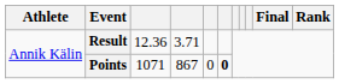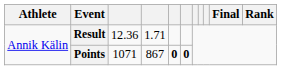 <table class=wikitable style=font-size:90%>
 <tr>
 <th>Athlete</th>
 <th>Event</th>
 <th></th>
 <th></th>
 <th></th>
 <th></th>
 <th></th>
 <th></th>
 <th></th>
 <th>Final</th>
 <th>Rank</th>
 </tr>
 <tr align=center>
 <td rowspan=2 align=left><a href='#'>Annik Kälin</a></td>
 <th style=font-size:95%>Result</th>
 <td>12.36</td>
-<td>3.71</td>
+<td>1.71</td>
 <td></td>
 <td></td>
 <td colspan=5 rowspan=2></td>
 </tr>
 <tr align=center>
 <th style=font-size:95%>Points</th>
 <td>1071</td>
 <td>867</td>
-<td>0</td>
+<td><strong>0</strong></td>
 <td><strong>0</strong></td>
 </tr>
 </table>
